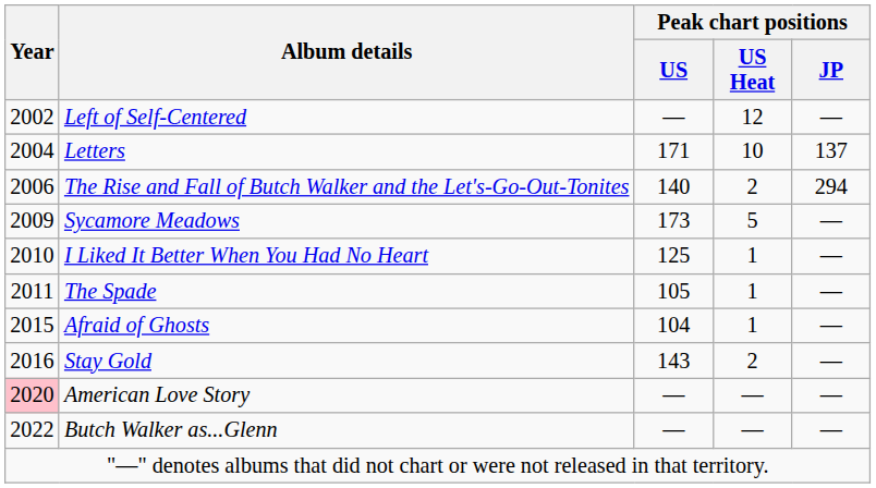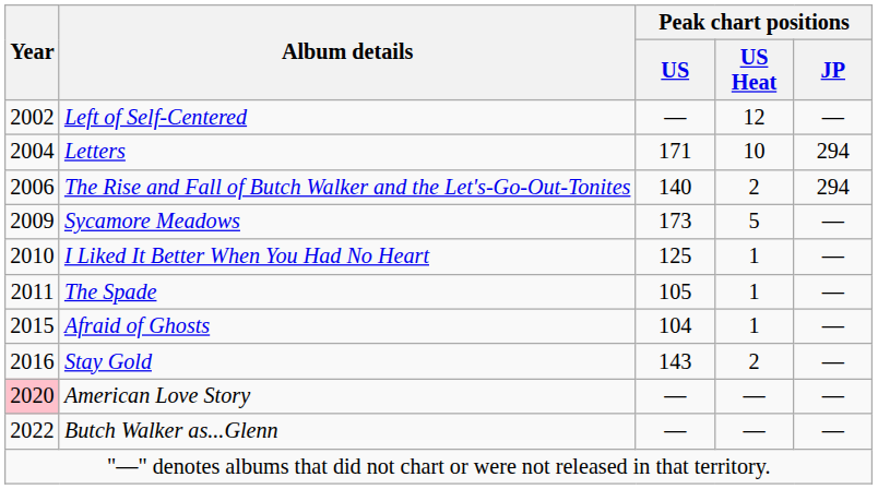 <table class="wikitable" style="text-align:center;">
 <tr>
 <th rowspan="2">Year</th>
 <th rowspan="2">Album details</th>
 <th colspan="3">Peak chart positions</th>
 </tr>
 <tr>
 <th style="width:50px;"><a href='#'>US</a><br></th>
 <th style="width:50px;"><a href='#'>US<br>Heat</a><br></th>
 <th style="width:50px;"><a href='#'>JP</a><br></th>
 </tr>
 <tr>
 <td>2002</td>
 <td style="text-align:left;"><em><a href='#'>Left of Self-Centered</a></em></td>
 <td>—</td>
 <td>12</td>
 <td>—</td>
 </tr>
 <tr>
 <td>2004</td>
 <td style="text-align:left;"><em><a href='#'>Letters</a></em></td>
 <td>171</td>
 <td>10</td>
-<td>137</td>
+<td>294</td>
 </tr>
 <tr>
 <td>2006</td>
 <td style="text-align:left;"><em><a href='#'>The Rise and Fall of Butch Walker and the Let's-Go-Out-Tonites</a></em></td>
 <td>140</td>
 <td>2</td>
 <td>294</td>
 </tr>
 <tr>
 <td>2009</td>
 <td style="text-align:left;"><em><a href='#'>Sycamore Meadows</a></em></td>
 <td>173</td>
 <td>5</td>
 <td>—</td>
 </tr>
 <tr>
 <td>2010</td>
 <td style="text-align:left;"><em><a href='#'>I Liked It Better When You Had No Heart</a></em></td>
 <td>125</td>
 <td>1</td>
 <td>—</td>
 </tr>
 <tr>
 <td>2011</td>
 <td style="text-align:left;"><em><a href='#'>The Spade</a></em></td>
 <td>105</td>
 <td>1</td>
 <td>—</td>
 </tr>
 <tr>
 <td>2015</td>
 <td style="text-align:left;"><em><a href='#'>Afraid of Ghosts</a></em></td>
 <td>104</td>
 <td>1</td>
 <td>—</td>
 </tr>
 <tr>
 <td>2016</td>
 <td style="text-align:left;"><em><a href='#'>Stay Gold</a></em></td>
 <td>143</td>
 <td>2</td>
 <td>—</td>
 </tr>
 <tr>
 <td style="background: pink;">2020</td>
 <td style="text-align:left;"><em>American Love Story</em></td>
 <td>—</td>
 <td>—</td>
 <td>—</td>
 </tr>
 <tr>
 <td>2022</td>
 <td style="text-align:left;"><em>Butch Walker as...Glenn</em></td>
 <td>—</td>
 <td>—</td>
 <td>—</td>
 </tr>
 <tr>
 <td colspan="13" style="text-align:center;">"—" denotes albums that did not chart or were not released in that territory.</td>
 </tr>
 </table>
